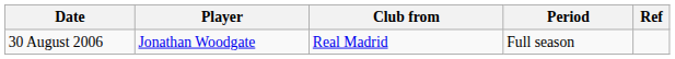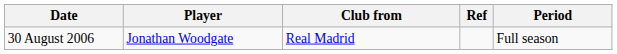 <table class="wikitable" style="font-size:95%;">
 <tr>
 <th width=125px>Date</th>
 <th width=170px>Player</th>
 <th width=190px>Club from</th>
+<th width=30px>Ref</th>
 <th width=125px>Period</th>
-<th width=30px>Ref</th>
 </tr>
 <tr>
 <td>30 August 2006</td>
 <td> <a href='#'>Jonathan Woodgate</a></td>
 <td> <a href='#'>Real Madrid</a></td>
+<td></td>
 <td>Full season</td>
-<td></td>
 </tr>
 </table>
